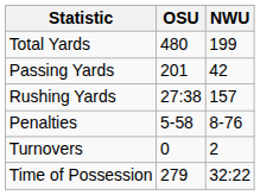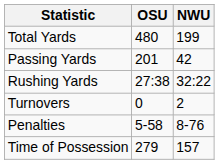 <table class="wikitable">
 <tr>
 <th>Statistic</th>
 <th>OSU</th>
 <th>NWU</th>
 </tr>
 <tr>
 <td>Total Yards</td>
 <td>480</td>
 <td>199</td>
 </tr>
 <tr>
 <td>Passing Yards</td>
 <td>201</td>
 <td>42</td>
 </tr>
 <tr>
 <td>Rushing Yards</td>
 <td>27:38</td>
-<td>157</td>
+<td>32:22</td>
+</tr>
+<tr>
+<td>Turnovers</td>
+<td>0</td>
+<td>2</td>
 </tr>
 <tr>
 <td>Penalties</td>
 <td>5-58</td>
 <td>8-76</td>
 </tr>
 <tr>
-<td>Turnovers</td>
-<td>0</td>
-<td>2</td>
-</tr>
-<tr>
 <td>Time of Possession</td>
 <td>279</td>
-<td>32:22</td>
+<td>157</td>
 </tr>
 </table>
